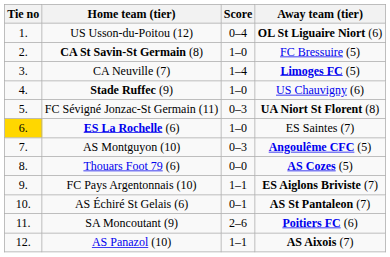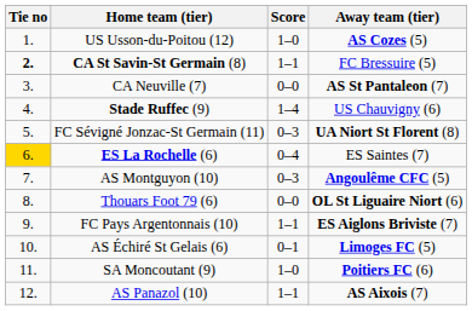 <table class="wikitable" style="text-align: center">
 <tr>
 <th>Tie no</th>
 <th>Home team (tier)</th>
 <th>Score</th>
 <th>Away team (tier)</th>
 </tr>
 <tr>
 <td>1.</td>
 <td>US Usson-du-Poitou (12)</td>
-<td>0–4</td>
-<td><strong>OL St Liguaire Niort</strong> (6)</td>
+<td>1–0</td>
+<td><strong><a href='#'>AS Cozes</a></strong> (5)</td>
 </tr>
 <tr>
-<td>2.</td>
+<td><strong>2.</strong></td>
 <td><strong>CA St Savin-St Germain</strong> (8)</td>
-<td>1–0</td>
+<td>1–1 </td>
 <td><a href='#'>FC Bressuire</a> (5)</td>
 </tr>
 <tr>
 <td>3.</td>
 <td>CA Neuville (7)</td>
-<td>1–4 </td>
-<td><strong><a href='#'>Limoges FC</a></strong> (5)</td>
+<td>0–0 </td>
+<td><strong>AS St Pantaleon</strong> (7)</td>
 </tr>
 <tr>
 <td>4.</td>
 <td><strong>Stade Ruffec</strong> (9)</td>
-<td>1–0</td>
+<td>1–4 </td>
 <td><a href='#'>US Chauvigny</a> (6)</td>
 </tr>
 <tr>
 <td>5.</td>
 <td>FC Sévigné Jonzac-St Germain (11)</td>
 <td>0–3</td>
 <td><strong>UA Niort St Florent</strong> (8)</td>
 </tr>
 <tr>
 <td style="background: gold;">6.</td>
 <td><strong><a href='#'>ES La Rochelle</a></strong> (6)</td>
-<td>1–0</td>
+<td>0–4</td>
 <td>ES Saintes (7)</td>
 </tr>
 <tr>
 <td>7.</td>
 <td>AS Montguyon (10)</td>
 <td>0–3</td>
 <td><strong><a href='#'>Angoulême CFC</a></strong> (5)</td>
 </tr>
 <tr>
 <td>8.</td>
 <td><a href='#'>Thouars Foot 79</a> (6)</td>
 <td>0–0 </td>
-<td><strong><a href='#'>AS Cozes</a></strong> (5)</td>
+<td><strong>OL St Liguaire Niort</strong> (6)</td>
 </tr>
 <tr>
 <td>9.</td>
 <td>FC Pays Argentonnais (10)</td>
 <td>1–1 </td>
 <td><strong>ES Aiglons Briviste</strong> (7)</td>
 </tr>
 <tr>
 <td>10.</td>
 <td>AS Échiré St Gelais (6)</td>
 <td>0–1</td>
-<td><strong>AS St Pantaleon</strong> (7)</td>
+<td><strong><a href='#'>Limoges FC</a></strong> (5)</td>
 </tr>
 <tr>
 <td>11.</td>
 <td>SA Moncoutant (9)</td>
-<td>2–6</td>
+<td>1–0</td>
 <td><strong><a href='#'>Poitiers FC</a></strong> (6)</td>
 </tr>
 <tr>
 <td>12.</td>
 <td><a href='#'>AS Panazol</a> (10)</td>
 <td>1–1 </td>
 <td><strong>AS Aixois</strong> (7)</td>
 </tr>
 </table>
